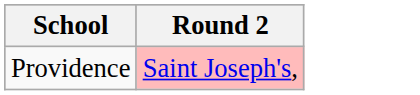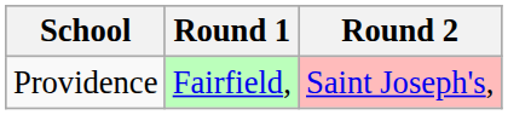 <table class="wikitable">
 <tr>
 <th>School</th>
+<th>Round 1</th>
 <th>Round 2</th>
 </tr>
 <tr>
 <td>Providence</td>
+<td style="background:#bfb;"><a href='#'>Fairfield</a>, </td>
 <td style="background:#fbb;"><a href='#'>Saint Joseph's</a>, </td>
 </tr>
 </table>
